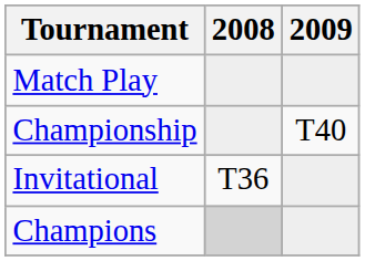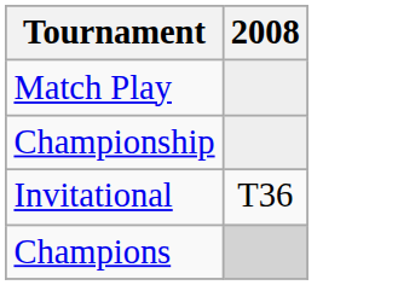 <table class="wikitable" style="text-align:center;">
 <tr>
 <th>Tournament</th>
 <th>2008</th>
-<th>2009</th>
 </tr>
 <tr>
 <td align="left"><a href='#'>Match Play</a></td>
-<td style="background:#eeeeee;"></td>
 <td style="background:#eeeeee;"></td>
 </tr>
 <tr>
 <td align="left"><a href='#'>Championship</a></td>
 <td style="background:#eeeeee;"></td>
-<td>T40</td>
 </tr>
 <tr>
 <td align="left"><a href='#'>Invitational</a></td>
 <td>T36</td>
-<td style="background:#eeeeee;"></td>
 </tr>
 <tr>
 <td align="left"><a href='#'>Champions</a></td>
 <td style="background:#D3D3D3;"></td>
-<td style="background:#eeeeee;"></td>
 </tr>
 </table>
